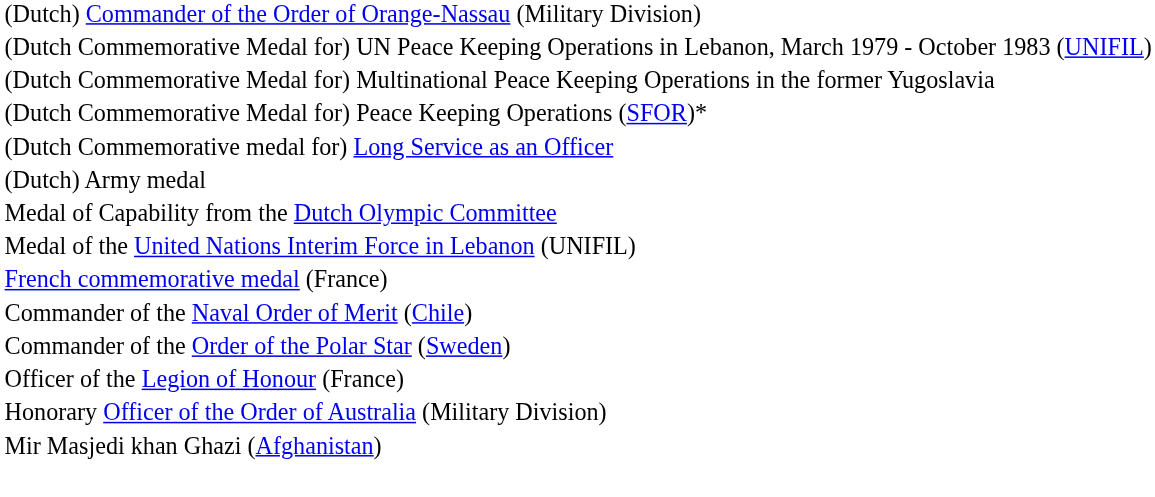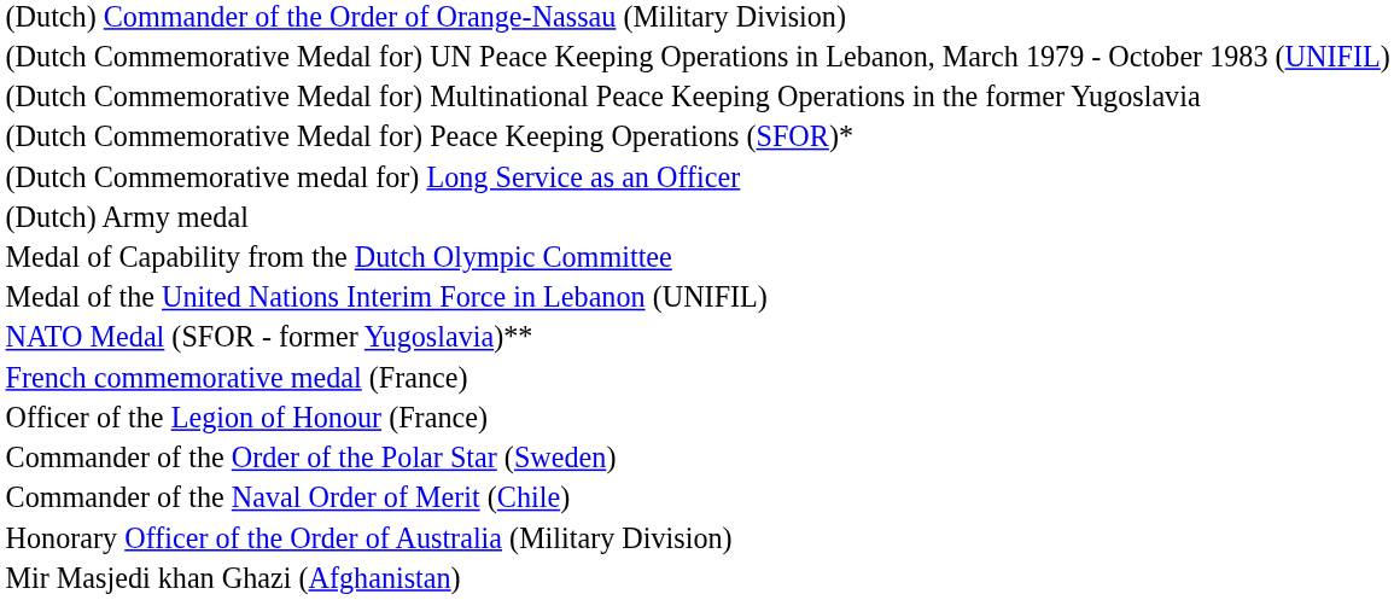 <table>
 <tr>
 <td></td>
 <td>(Dutch) <a href='#'>Commander of the Order of Orange-Nassau</a> (Military Division)</td>
 </tr>
 <tr>
 <td></td>
 <td>(Dutch Commemorative Medal for) UN Peace Keeping Operations in Lebanon, March 1979 - October 1983 (<a href='#'>UNIFIL</a>)</td>
 </tr>
 <tr>
 <td></td>
 <td>(Dutch Commemorative Medal for) Multinational Peace Keeping Operations in the former Yugoslavia</td>
 </tr>
 <tr>
 <td></td>
 <td>(Dutch Commemorative Medal for) Peace Keeping Operations (<a href='#'>SFOR</a>)*</td>
 </tr>
 <tr>
 <td></td>
 <td>(Dutch Commemorative medal for) <a href='#'>Long Service as an Officer</a></td>
 </tr>
 <tr>
 <td></td>
 <td>(Dutch) Army medal</td>
 </tr>
 <tr>
 <td></td>
 <td>Medal of Capability from the <a href='#'>Dutch Olympic Committee</a></td>
 </tr>
 <tr>
 <td></td>
 <td>Medal of the <a href='#'>United Nations Interim Force in Lebanon</a> (UNIFIL)</td>
 </tr>
 <tr>
 <td></td>
+<td><a href='#'>NATO Medal</a> (SFOR - former <a href='#'>Yugoslavia</a>)**</td>
+</tr>
+<tr>
+<td></td>
 <td><a href='#'>French commemorative medal</a> (France)</td>
 </tr>
 <tr>
 <td></td>
-<td>Commander of the <a href='#'>Naval Order of Merit</a> (<a href='#'>Chile</a>)</td>
+<td>Officer of the <a href='#'>Legion of Honour</a> (France)</td>
 </tr>
 <tr>
 <td></td>
 <td>Commander of the <a href='#'>Order of the Polar Star</a> (<a href='#'>Sweden</a>)</td>
 </tr>
 <tr>
 <td></td>
-<td>Officer of the <a href='#'>Legion of Honour</a> (France)</td>
+<td>Commander of the <a href='#'>Naval Order of Merit</a> (<a href='#'>Chile</a>)</td>
 </tr>
 <tr>
 <td></td>
 <td>Honorary <a href='#'>Officer of the Order of Australia</a> (Military Division)</td>
 </tr>
 <tr>
 <td></td>
 <td>Mir Masjedi khan Ghazi (<a href='#'>Afghanistan</a>)</td>
 </tr>
 </table>
